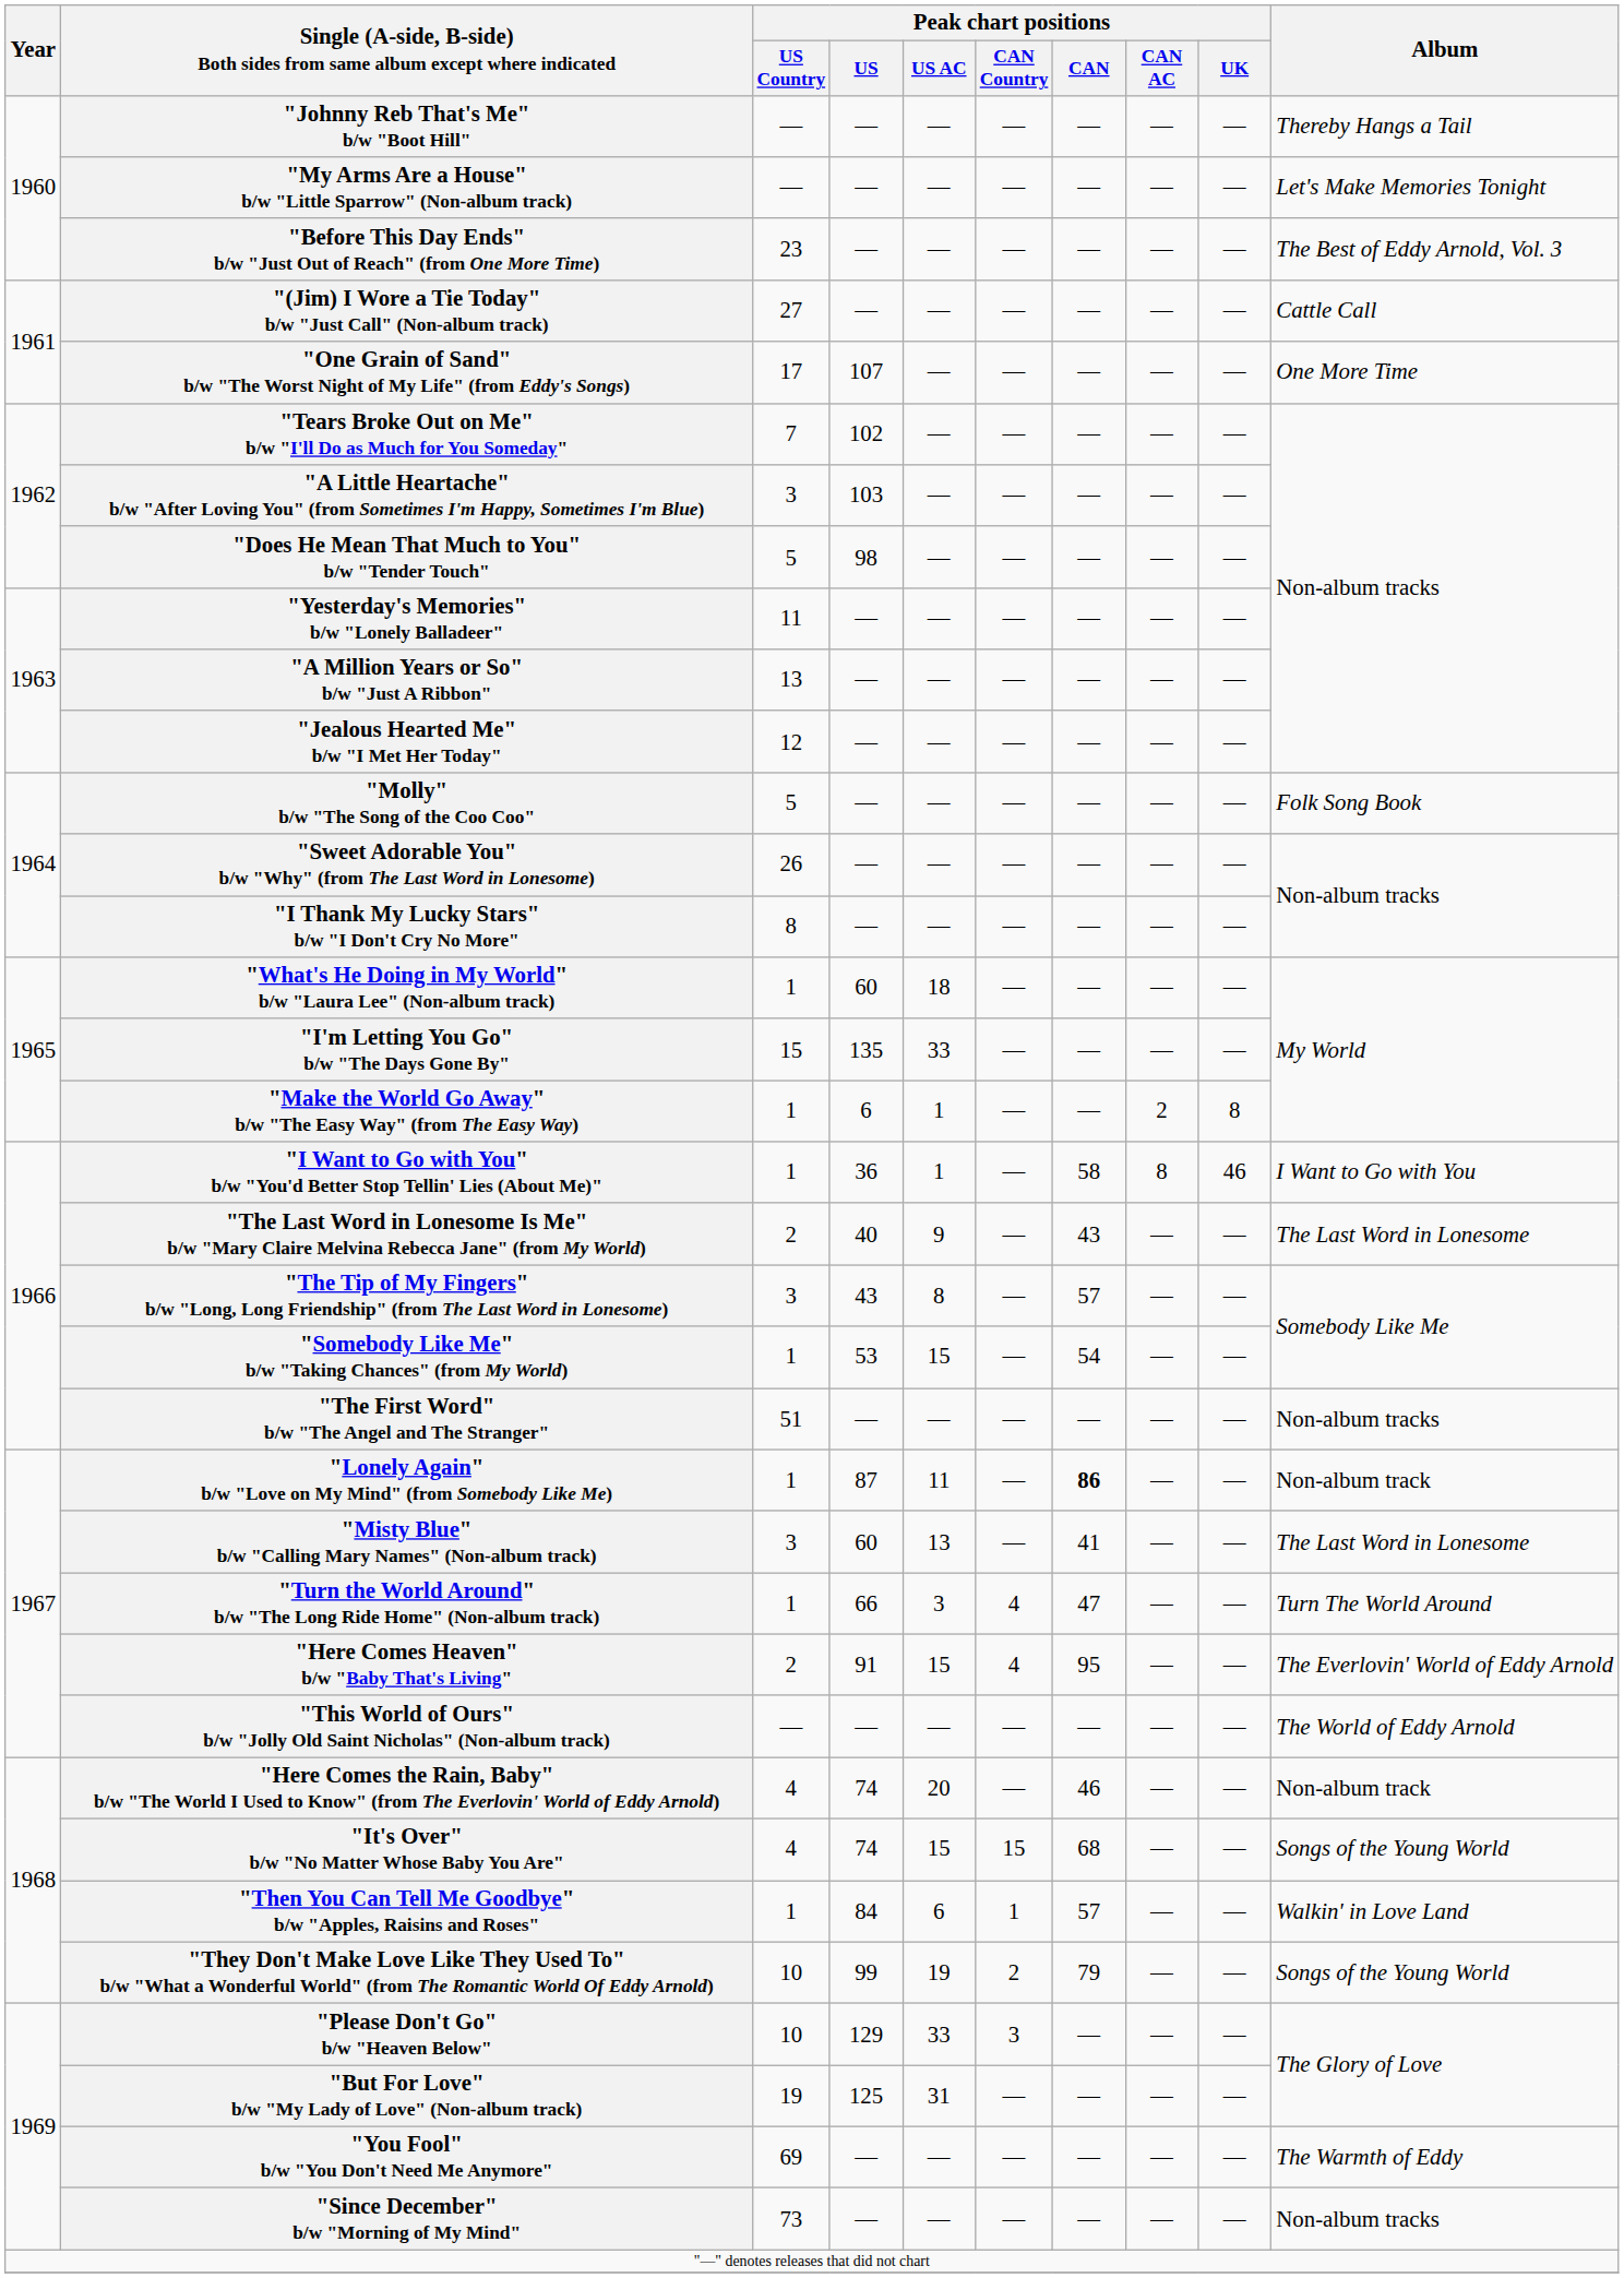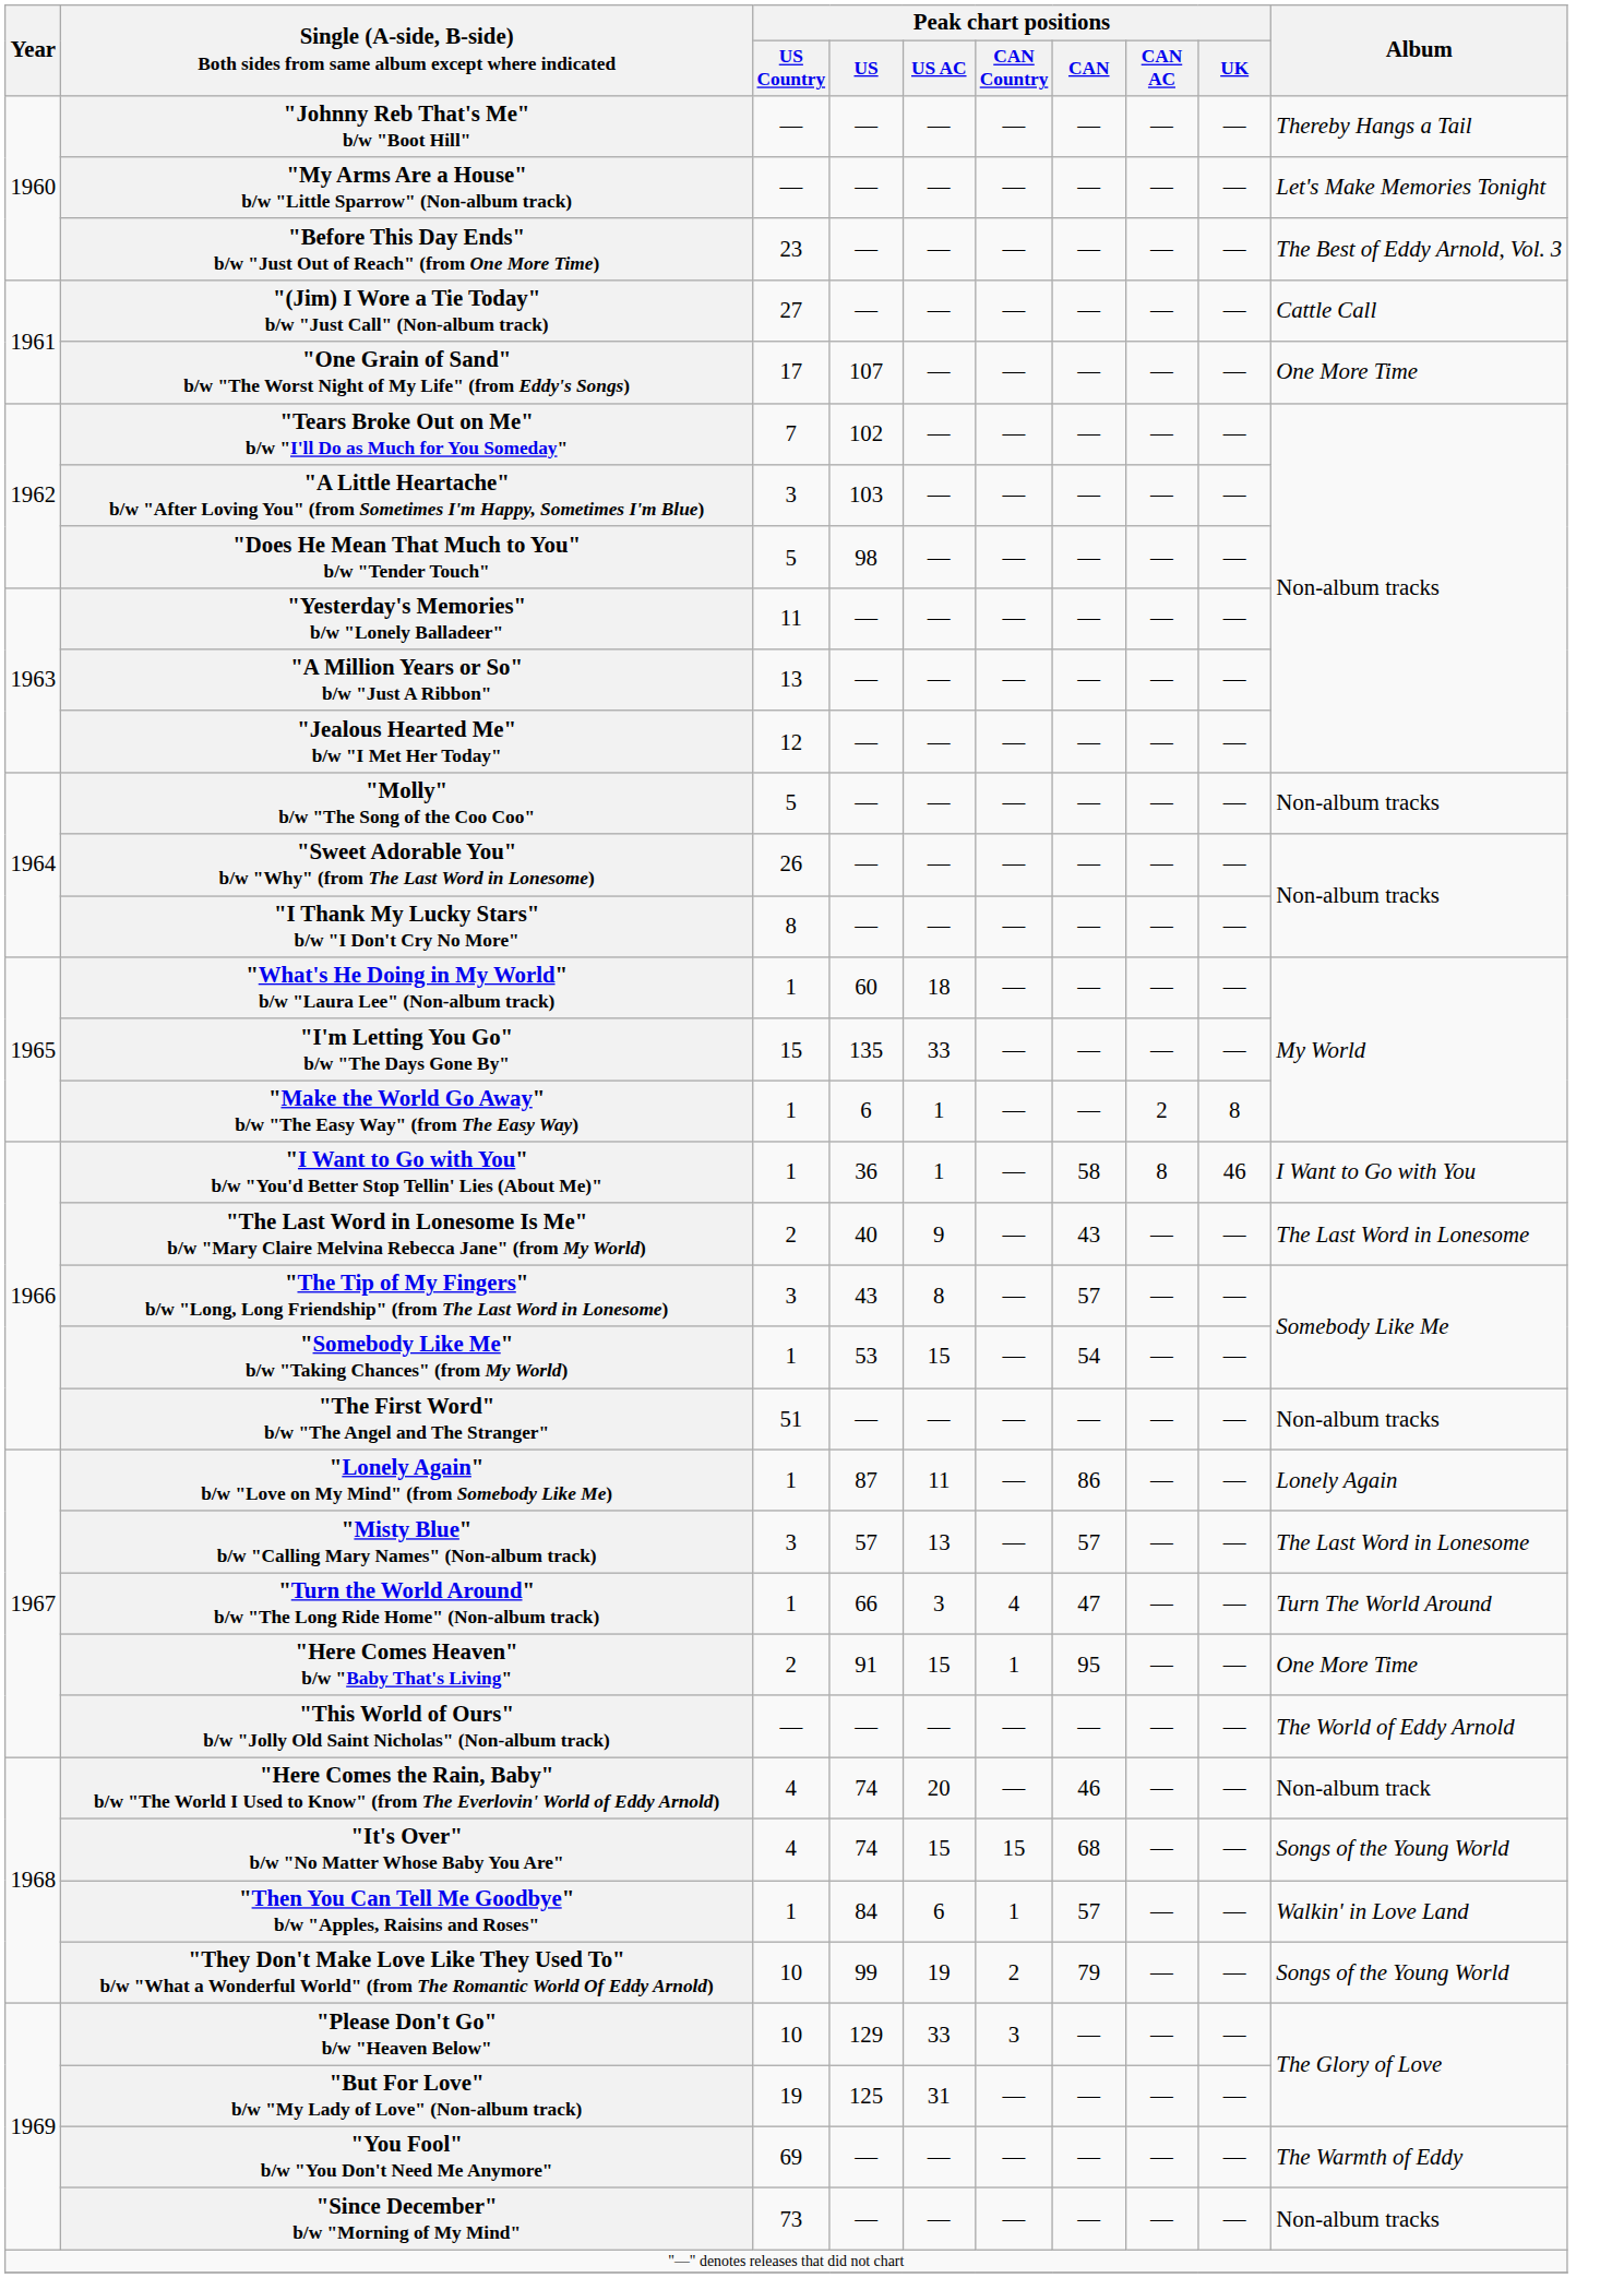 <table class="wikitable plainrowheaders" style="text-align:center;">
 <tr>
 <th rowspan="2">Year</th>
 <th rowspan="2" style="width:30em;">Single (A-side, B-side)<br><small>Both sides from same album except where indicated</small></th>
 <th colspan="7">Peak chart positions</th>
 <th rowspan="2">Album</th>
 </tr>
 <tr style="font-size:smaller;">
 <th width="45"><a href='#'>US Country</a><br></th>
 <th width="45"><a href='#'>US</a><br></th>
 <th width="45"><a href='#'>US AC</a><br></th>
 <th width="45"><a href='#'>CAN Country</a><br></th>
 <th width="45"><a href='#'>CAN</a><br></th>
 <th width="45"><a href='#'>CAN AC</a><br></th>
 <th width="45"><a href='#'>UK</a><br></th>
 </tr>
 <tr>
 <td rowspan="3">1960</td>
 <th scope="row">"Johnny Reb That's Me"<br><small>b/w "Boot Hill"</small></th>
 <td>—</td>
 <td>—</td>
 <td>—</td>
 <td>—</td>
 <td>—</td>
 <td>—</td>
 <td>—</td>
 <td align="left"><em>Thereby Hangs a Tail</em></td>
 </tr>
 <tr>
 <th scope="row">"My Arms Are a House"<br><small>b/w "Little Sparrow" (Non-album track)</small></th>
 <td>—</td>
 <td>—</td>
 <td>—</td>
 <td>—</td>
 <td>—</td>
 <td>—</td>
 <td>—</td>
 <td align="left"><em>Let's Make Memories Tonight</em></td>
 </tr>
 <tr>
 <th scope="row">"Before This Day Ends"<br><small>b/w "Just Out of Reach" (from <em>One More Time</em>)</small></th>
 <td>23</td>
 <td>—</td>
 <td>—</td>
 <td>—</td>
 <td>—</td>
 <td>—</td>
 <td>—</td>
 <td align="left"><em>The Best of Eddy Arnold, Vol. 3</em></td>
 </tr>
 <tr>
 <td rowspan="2">1961</td>
 <th scope="row">"(Jim) I Wore a Tie Today"<br><small>b/w "Just Call" (Non-album track)</small></th>
 <td>27</td>
 <td>—</td>
 <td>—</td>
 <td>—</td>
 <td>—</td>
 <td>—</td>
 <td>—</td>
 <td align="left"><em>Cattle Call</em></td>
 </tr>
 <tr>
 <th scope="row">"One Grain of Sand"<br><small>b/w "The Worst Night of My Life" (from <em>Eddy's Songs</em>)</small></th>
 <td>17</td>
 <td>107</td>
 <td>—</td>
 <td>—</td>
 <td>—</td>
 <td>—</td>
 <td>—</td>
 <td align="left"><em>One More Time</em></td>
 </tr>
 <tr>
 <td rowspan="3">1962</td>
 <th scope="row">"Tears Broke Out on Me"<br><small>b/w "<a href='#'>I'll Do as Much for You Someday</a>"</small></th>
 <td>7</td>
 <td>102</td>
 <td>—</td>
 <td>—</td>
 <td>—</td>
 <td>—</td>
 <td>—</td>
 <td align="left" rowspan="6">Non-album tracks</td>
 </tr>
 <tr>
 <th scope="row">"A Little Heartache"<br><small>b/w "After Loving You" (from <em>Sometimes I'm Happy, Sometimes I'm Blue</em>)</small></th>
 <td>3</td>
 <td>103</td>
 <td>—</td>
 <td>—</td>
 <td>—</td>
 <td>—</td>
 <td>—</td>
 </tr>
 <tr>
 <th scope="row">"Does He Mean That Much to You"<br><small>b/w "Tender Touch"</small></th>
 <td>5</td>
 <td>98</td>
 <td>—</td>
 <td>—</td>
 <td>—</td>
 <td>—</td>
 <td>—</td>
 </tr>
 <tr>
 <td rowspan="3">1963</td>
 <th scope="row">"Yesterday's Memories"<br><small>b/w "Lonely Balladeer"</small></th>
 <td>11</td>
 <td>—</td>
 <td>—</td>
 <td>—</td>
 <td>—</td>
 <td>—</td>
 <td>—</td>
 </tr>
 <tr>
 <th scope="row">"A Million Years or So"<br><small>b/w "Just A Ribbon"</small></th>
 <td>13</td>
 <td>—</td>
 <td>—</td>
 <td>—</td>
 <td>—</td>
 <td>—</td>
 <td>—</td>
 </tr>
 <tr>
 <th scope="row">"Jealous Hearted Me"<br><small>b/w "I Met Her Today"</small></th>
 <td>12</td>
 <td>—</td>
 <td>—</td>
 <td>—</td>
 <td>—</td>
 <td>—</td>
 <td>—</td>
 </tr>
 <tr>
 <td rowspan="3">1964</td>
 <th scope="row">"Molly"<br><small>b/w "The Song of the Coo Coo"</small></th>
 <td>5</td>
 <td>—</td>
 <td>—</td>
 <td>—</td>
 <td>—</td>
 <td>—</td>
 <td>—</td>
-<td align="left"><em>Folk Song Book</em></td>
+<td align="left">Non-album tracks</td>
 </tr>
 <tr>
 <th scope="row">"Sweet Adorable You"<br><small>b/w "Why" (from <em>The Last Word in Lonesome</em>)</small></th>
 <td>26</td>
 <td>—</td>
 <td>—</td>
 <td>—</td>
 <td>—</td>
 <td>—</td>
 <td>—</td>
 <td align="left" rowspan="2">Non-album tracks</td>
 </tr>
 <tr>
 <th scope="row">"I Thank My Lucky Stars"<br><small>b/w "I Don't Cry No More"</small></th>
 <td>8</td>
 <td>—</td>
 <td>—</td>
 <td>—</td>
 <td>—</td>
 <td>—</td>
 <td>—</td>
 </tr>
 <tr>
 <td rowspan="3">1965</td>
 <th scope="row">"<a href='#'>What's He Doing in My World</a>"<br><small>b/w "Laura Lee" (Non-album track)</small></th>
 <td>1</td>
 <td>60</td>
 <td>18</td>
 <td>—</td>
 <td>—</td>
 <td>—</td>
 <td>—</td>
 <td align="left" rowspan="3"><em>My World</em></td>
 </tr>
 <tr>
 <th scope="row">"I'm Letting You Go"<br><small>b/w "The Days Gone By"</small></th>
 <td>15</td>
 <td>135</td>
 <td>33</td>
 <td>—</td>
 <td>—</td>
 <td>—</td>
 <td>—</td>
 </tr>
 <tr>
 <th scope="row">"<a href='#'>Make the World Go Away</a>"<br><small>b/w "The Easy Way" (from <em>The Easy Way</em>)</small></th>
 <td>1</td>
 <td>6</td>
 <td>1</td>
 <td>—</td>
 <td>—</td>
 <td>2</td>
 <td>8</td>
 </tr>
 <tr>
 <td rowspan="5">1966</td>
 <th scope="row">"<a href='#'>I Want to Go with You</a>"<br><small>b/w "You'd Better Stop Tellin' Lies (About Me)"</small></th>
 <td>1</td>
 <td>36</td>
 <td>1</td>
 <td>—</td>
 <td>58</td>
 <td>8</td>
 <td>46</td>
 <td align="left"><em>I Want to Go with You</em></td>
 </tr>
 <tr>
 <th scope="row">"The Last Word in Lonesome Is Me"<br><small>b/w "Mary Claire Melvina Rebecca Jane" (from <em>My World</em>)</small></th>
 <td>2</td>
 <td>40</td>
 <td>9</td>
 <td>—</td>
 <td>43</td>
 <td>—</td>
 <td>—</td>
 <td align="left"><em>The Last Word in Lonesome</em></td>
 </tr>
 <tr>
 <th scope="row">"<a href='#'>The Tip of My Fingers</a>"<br><small>b/w "Long, Long Friendship" (from <em>The Last Word in Lonesome</em>)</small></th>
 <td>3</td>
 <td>43</td>
 <td>8</td>
 <td>—</td>
 <td>57</td>
 <td>—</td>
 <td>—</td>
 <td align="left" rowspan="2"><em>Somebody Like Me</em></td>
 </tr>
 <tr>
 <th scope="row">"<a href='#'>Somebody Like Me</a>"<br><small>b/w "Taking Chances" (from <em>My World</em>)</small></th>
 <td>1</td>
 <td>53</td>
 <td>15</td>
 <td>—</td>
 <td>54</td>
 <td>—</td>
 <td>—</td>
 </tr>
 <tr>
 <th scope="row">"The First Word"<br><small>b/w "The Angel and The Stranger"</small></th>
 <td>51</td>
 <td>—</td>
 <td>—</td>
 <td>—</td>
 <td>—</td>
 <td>—</td>
 <td>—</td>
 <td align="left">Non-album tracks</td>
 </tr>
 <tr>
 <td rowspan="5">1967</td>
 <th scope="row">"<a href='#'>Lonely Again</a>"<br><small>b/w "Love on My Mind" (from <em>Somebody Like Me</em>)</small></th>
 <td>1</td>
 <td>87</td>
 <td>11</td>
 <td>—</td>
-<td><strong>86</strong></td>
+<td>86</td>
 <td>—</td>
 <td>—</td>
-<td align="left">Non-album track</td>
+<td align="left"><em>Lonely Again</em></td>
 </tr>
 <tr>
 <th scope="row">"<a href='#'>Misty Blue</a>"<br><small>b/w "Calling Mary Names" (Non-album track)</small></th>
 <td>3</td>
-<td>60</td>
+<td>57</td>
 <td>13</td>
 <td>—</td>
-<td>41</td>
+<td>57</td>
 <td>—</td>
 <td>—</td>
 <td align="left"><em>The Last Word in Lonesome</em></td>
 </tr>
 <tr>
 <th scope="row">"<a href='#'>Turn the World Around</a>"<br><small>b/w "The Long Ride Home" (Non-album track)</small></th>
 <td>1</td>
 <td>66</td>
 <td>3</td>
 <td>4</td>
 <td>47</td>
 <td>—</td>
 <td>—</td>
 <td align="left"><em>Turn The World Around</em></td>
 </tr>
 <tr>
 <th scope="row">"Here Comes Heaven"<br><small>b/w "<a href='#'>Baby That's Living</a>"</small></th>
 <td>2</td>
 <td>91</td>
 <td>15</td>
-<td>4</td>
+<td>1</td>
 <td>95</td>
 <td>—</td>
 <td>—</td>
-<td align="left"><em>The Everlovin' World of Eddy Arnold</em></td>
+<td align="left"><em>One More Time</em></td>
 </tr>
 <tr>
 <th scope="row">"This World of Ours"<br><small>b/w "Jolly Old Saint Nicholas" (Non-album track)</small></th>
 <td>—</td>
 <td>—</td>
 <td>—</td>
 <td>—</td>
 <td>—</td>
 <td>—</td>
 <td>—</td>
 <td align="left"><em>The World of Eddy Arnold</em></td>
 </tr>
 <tr>
 <td rowspan="4">1968</td>
 <th scope="row">"Here Comes the Rain, Baby"<br><small>b/w "The World I Used to Know" (from <em>The Everlovin' World of Eddy Arnold</em>)</small></th>
 <td>4</td>
 <td>74</td>
 <td>20</td>
 <td>—</td>
 <td>46</td>
 <td>—</td>
 <td>—</td>
 <td align="left">Non-album track</td>
 </tr>
 <tr>
 <th scope="row">"It's Over"<br><small>b/w "No Matter Whose Baby You Are"</small></th>
 <td>4</td>
 <td>74</td>
 <td>15</td>
 <td>15</td>
 <td>68</td>
 <td>—</td>
 <td>—</td>
 <td align="left"><em>Songs of the Young World</em></td>
 </tr>
 <tr>
 <th scope="row">"<a href='#'>Then You Can Tell Me Goodbye</a>"<br><small>b/w "Apples, Raisins and Roses"</small></th>
 <td>1</td>
 <td>84</td>
 <td>6</td>
 <td>1</td>
 <td>57</td>
 <td>—</td>
 <td>—</td>
 <td align="left"><em>Walkin' in Love Land</em></td>
 </tr>
 <tr>
 <th scope="row">"They Don't Make Love Like They Used To"<br><small>b/w "What a Wonderful World" (from <em>The Romantic World Of Eddy Arnold</em>)</small></th>
 <td>10</td>
 <td>99</td>
 <td>19</td>
 <td>2</td>
 <td>79</td>
 <td>—</td>
 <td>—</td>
 <td align="left"><em>Songs of the Young World</em></td>
 </tr>
 <tr>
 <td rowspan="4">1969</td>
 <th scope="row">"Please Don't Go"<br><small>b/w "Heaven Below"</small></th>
 <td>10</td>
 <td>129</td>
 <td>33</td>
 <td>3</td>
 <td>—</td>
 <td>—</td>
 <td>—</td>
 <td align="left" rowspan="2"><em>The Glory of Love</em></td>
 </tr>
 <tr>
 <th scope="row">"But For Love"<br><small>b/w "My Lady of Love" (Non-album track)</small></th>
 <td>19</td>
 <td>125</td>
 <td>31</td>
 <td>—</td>
 <td>—</td>
 <td>—</td>
 <td>—</td>
 </tr>
 <tr>
 <th scope="row">"You Fool"<br><small>b/w "You Don't Need Me Anymore"</small></th>
 <td>69</td>
 <td>—</td>
 <td>—</td>
 <td>—</td>
 <td>—</td>
 <td>—</td>
 <td>—</td>
 <td align="left"><em>The Warmth of Eddy</em></td>
 </tr>
 <tr>
 <th scope="row">"Since December"<br><small>b/w "Morning of My Mind"</small></th>
 <td>73</td>
 <td>—</td>
 <td>—</td>
 <td>—</td>
 <td>—</td>
 <td>—</td>
 <td>—</td>
 <td align="left">Non-album tracks</td>
 </tr>
 <tr>
 <td colspan="10" style="font-size:8pt">"—" denotes releases that did not chart</td>
 </tr>
 <tr>
 </tr>
 </table>
